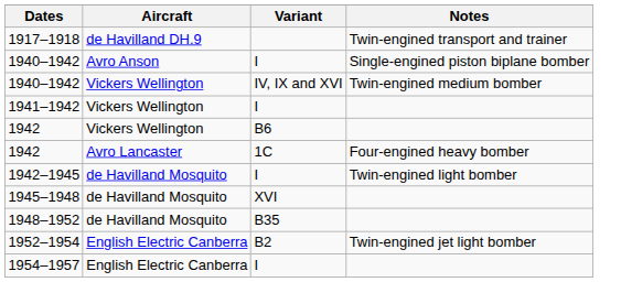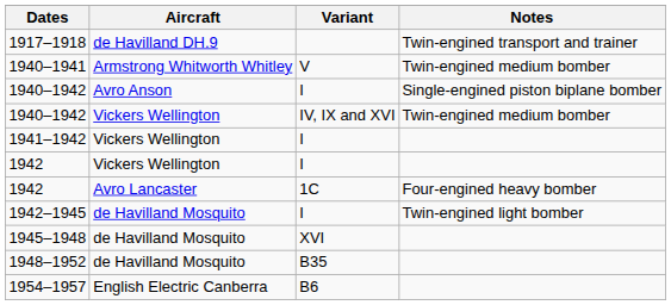 <table class="wikitable">
 <tr>
 </tr>
 <tr>
 <th>Dates</th>
 <th>Aircraft</th>
 <th>Variant</th>
 <th>Notes</th>
 </tr>
 <tr>
 <td>1917–1918</td>
 <td><a href='#'>de Havilland DH.9</a></td>
 <td></td>
 <td>Twin-engined transport and trainer</td>
+</tr>
+<tr>
+<td>1940–1941</td>
+<td><a href='#'>Armstrong Whitworth Whitley</a></td>
+<td>V</td>
+<td>Twin-engined medium bomber</td>
 </tr>
 <tr>
 <td>1940–1942</td>
 <td><a href='#'>Avro Anson</a></td>
 <td>I</td>
 <td>Single-engined piston biplane bomber</td>
 </tr>
 <tr>
 <td>1940–1942</td>
 <td><a href='#'>Vickers Wellington</a></td>
 <td>IV, IX and XVI</td>
 <td>Twin-engined medium bomber</td>
 </tr>
 <tr>
 <td>1941–1942</td>
 <td>Vickers Wellington</td>
 <td>I</td>
 <td></td>
 </tr>
 <tr>
 <td>1942</td>
 <td>Vickers Wellington</td>
-<td>B6</td>
+<td>I</td>
 <td></td>
 </tr>
 <tr>
 <td>1942</td>
 <td><a href='#'>Avro Lancaster</a></td>
 <td>1C</td>
 <td>Four-engined heavy bomber</td>
 </tr>
 <tr>
 <td>1942–1945</td>
 <td><a href='#'>de Havilland Mosquito</a></td>
 <td>I</td>
 <td>Twin-engined light bomber</td>
 </tr>
 <tr>
 <td>1945–1948</td>
 <td>de Havilland Mosquito</td>
 <td>XVI</td>
 <td></td>
 </tr>
 <tr>
 <td>1948–1952</td>
 <td>de Havilland Mosquito</td>
 <td>B35</td>
 <td></td>
 </tr>
 <tr>
-<td>1952–1954</td>
-<td><a href='#'>English Electric Canberra</a></td>
-<td>B2</td>
-<td>Twin-engined jet light bomber</td>
-</tr>
-<tr>
 <td>1954–1957</td>
 <td>English Electric Canberra</td>
-<td>I</td>
+<td>B6</td>
 <td></td>
 </tr>
 </table>
